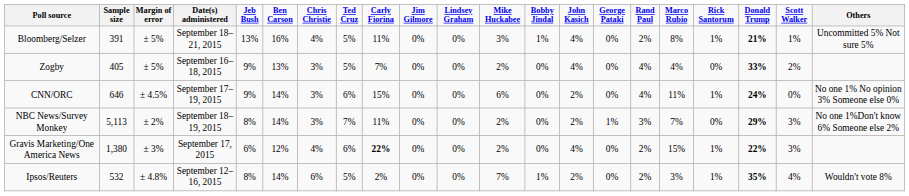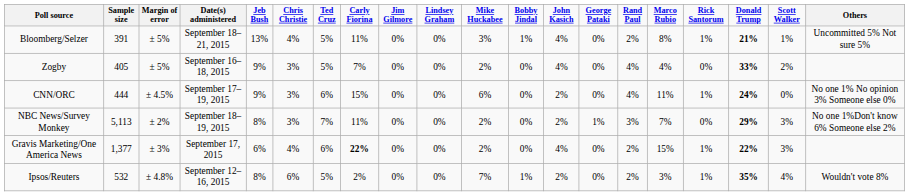 <table class="wikitable" style="text-align:center;font-size:small;">
 <tr>
 <th style="font-size:88%">Poll source</th>
 <th style="font-size:88%">Sample size</th>
 <th style="font-size:88%">Margin of error</th>
 <th style="font-size:88%">Date(s) administered</th>
 <td style="font-size:88%"><strong><a href='#'>Jeb Bush</a></strong></td>
-<td style="font-size:88%"><strong><a href='#'>Ben Carson</a></strong></td>
 <td style="font-size:88%"><strong><a href='#'>Chris Christie</a></strong></td>
 <td style="font-size:88%"><strong><a href='#'>Ted Cruz</a></strong></td>
 <td style="font-size:88%"><strong><a href='#'>Carly Fiorina</a></strong></td>
 <td style="font-size:88%"><strong><a href='#'>Jim Gilmore</a></strong></td>
 <td style="font-size:88%"><strong><a href='#'>Lindsey Graham</a></strong></td>
 <td style="font-size:88%"><strong><a href='#'>Mike Huckabee</a></strong></td>
 <td style="font-size:88%"><strong><a href='#'>Bobby Jindal</a></strong></td>
 <td style="font-size:88%"><strong><a href='#'>John Kasich</a></strong></td>
 <td style="font-size:88%"><strong><a href='#'>George Pataki</a></strong></td>
 <td style="font-size:88%"><strong><a href='#'>Rand Paul</a></strong></td>
 <td style="font-size:88%"><strong><a href='#'>Marco Rubio</a></strong></td>
 <td style="font-size:88%"><strong><a href='#'>Rick Santorum</a></strong></td>
 <td style="font-size:88%"><strong><a href='#'>Donald Trump</a></strong></td>
 <td style="font-size:88%"><strong><a href='#'>Scott Walker</a></strong></td>
 <th style="font-size:88%">Others</th>
 </tr>
 <tr>
 <td>Bloomberg/Selzer</td>
 <td>391</td>
 <td>± 5%</td>
 <td>September 18–21, 2015</td>
 <td>13%</td>
-<td>16%</td>
 <td>4%</td>
 <td>5%</td>
 <td>11%</td>
 <td>0%</td>
 <td>0%</td>
 <td>3%</td>
 <td>1%</td>
 <td>4%</td>
 <td>0%</td>
 <td>2%</td>
 <td>8%</td>
 <td>1%</td>
 <td><strong>21%</strong></td>
 <td>1%</td>
 <td>Uncommitted 5%  Not sure 5%</td>
 </tr>
 <tr>
 <td>Zogby</td>
 <td>405</td>
 <td>± 5%</td>
 <td>September 16–18, 2015</td>
 <td>9%</td>
-<td>13%</td>
 <td>3%</td>
 <td>5%</td>
 <td>7%</td>
 <td>0%</td>
 <td>0%</td>
 <td>2%</td>
 <td>0%</td>
 <td>4%</td>
 <td>0%</td>
 <td>4%</td>
 <td>4%</td>
 <td>0%</td>
 <td><strong>33%</strong></td>
 <td>2%</td>
 <td></td>
 </tr>
 <tr>
 <td>CNN/ORC</td>
-<td>646</td>
+<td>444</td>
 <td>± 4.5%</td>
 <td>September 17–19, 2015</td>
 <td>9%</td>
-<td>14%</td>
 <td>3%</td>
 <td>6%</td>
 <td>15%</td>
 <td>0%</td>
 <td>0%</td>
 <td>6%</td>
 <td>0%</td>
 <td>2%</td>
 <td>0%</td>
 <td>4%</td>
 <td>11%</td>
 <td>1%</td>
 <td><strong>24%</strong></td>
 <td>0%</td>
 <td>No one 1% No opinion 3% Someone else 0%</td>
 </tr>
 <tr>
 <td>NBC News/Survey Monkey</td>
 <td>5,113</td>
 <td>± 2%</td>
 <td>September 18–19, 2015</td>
 <td>8%</td>
-<td>14%</td>
 <td>3%</td>
 <td>7%</td>
 <td>11%</td>
 <td>0%</td>
 <td>0%</td>
 <td>2%</td>
 <td>0%</td>
 <td>2%</td>
 <td>1%</td>
 <td>3%</td>
 <td>7%</td>
 <td>0%</td>
 <td><strong>29%</strong></td>
 <td>3%</td>
 <td>No one 1%Don't know 6% Someone else 2%</td>
 </tr>
 <tr>
 <td>Gravis Marketing/One America News</td>
-<td>1,380</td>
+<td>1,377</td>
 <td>± 3%</td>
 <td>September 17, 2015</td>
 <td>6%</td>
-<td>12%</td>
 <td>4%</td>
 <td>6%</td>
 <td><strong>22%</strong></td>
 <td>0%</td>
 <td>0%</td>
 <td>2%</td>
 <td>0%</td>
 <td>4%</td>
 <td>0%</td>
 <td>2%</td>
 <td>15%</td>
 <td>1%</td>
 <td><strong>22%</strong></td>
 <td>3%</td>
 <td></td>
 </tr>
 <tr>
 <td>Ipsos/Reuters</td>
 <td>532</td>
 <td>± 4.8%</td>
 <td>September 12–16, 2015</td>
 <td>8%</td>
-<td>14%</td>
 <td>6%</td>
 <td>5%</td>
 <td>2%</td>
 <td>0%</td>
 <td>0%</td>
 <td>7%</td>
 <td>1%</td>
 <td>2%</td>
 <td>0%</td>
 <td>2%</td>
 <td>3%</td>
 <td>1%</td>
 <td><strong>35%</strong></td>
 <td>4%</td>
 <td>Wouldn't vote 8%</td>
 </tr>
 </table>
